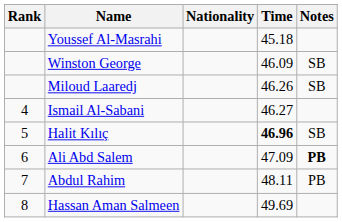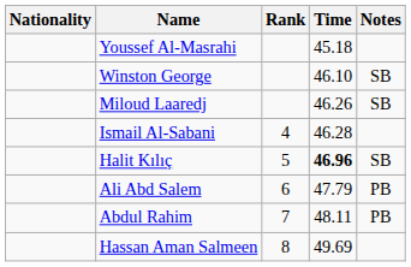 <table class="wikitable sortable" style="text-align:center;font-size:95%">
 <tr>
+<th>Nationality</th>
+<th>Name</th>
 <th>Rank</th>
-<th>Name</th>
-<th>Nationality</th>
 <th>Time</th>
 <th>Notes</th>
 </tr>
 <tr>
+<td align=left></td>
+<td align=left><a href='#'>Youssef Al-Masrahi</a></td>
 <td></td>
-<td align=left><a href='#'>Youssef Al-Masrahi</a></td>
-<td align=left></td>
 <td>45.18</td>
 <td></td>
 </tr>
 <tr>
+<td align=left></td>
+<td align=left><a href='#'>Winston George</a></td>
 <td></td>
-<td align=left><a href='#'>Winston George</a></td>
-<td align=left></td>
-<td>46.09</td>
+<td>46.10</td>
 <td>SB</td>
 </tr>
 <tr>
+<td align=left></td>
+<td align=left><a href='#'>Miloud Laaredj</a></td>
 <td></td>
-<td align=left><a href='#'>Miloud Laaredj</a></td>
-<td align=left></td>
 <td>46.26</td>
 <td>SB</td>
 </tr>
 <tr>
+<td align=left></td>
+<td align=left><a href='#'>Ismail Al-Sabani</a></td>
 <td>4</td>
-<td align=left><a href='#'>Ismail Al-Sabani</a></td>
-<td align=left></td>
-<td>46.27</td>
+<td>46.28</td>
 <td></td>
 </tr>
 <tr>
+<td align=left></td>
+<td align=left><a href='#'>Halit Kılıç</a></td>
 <td>5</td>
-<td align=left><a href='#'>Halit Kılıç</a></td>
-<td align=left></td>
 <td><strong>46.96</strong></td>
 <td>SB</td>
 </tr>
 <tr>
+<td align=left></td>
+<td align=left><a href='#'>Ali Abd Salem</a></td>
 <td>6</td>
-<td align=left><a href='#'>Ali Abd Salem</a></td>
-<td align=left></td>
-<td>47.09</td>
-<td><strong>PB</strong></td>
+<td>47.79</td>
+<td>PB</td>
 </tr>
 <tr>
+<td align=left></td>
+<td align=left><a href='#'>Abdul Rahim</a></td>
 <td>7</td>
-<td align=left><a href='#'>Abdul Rahim</a></td>
-<td align=left></td>
 <td>48.11</td>
 <td>PB</td>
 </tr>
 <tr>
+<td align=left></td>
+<td align=left><a href='#'>Hassan Aman Salmeen</a></td>
 <td>8</td>
-<td align=left><a href='#'>Hassan Aman Salmeen</a></td>
-<td align=left></td>
 <td>49.69</td>
 <td></td>
 </tr>
 </table>
